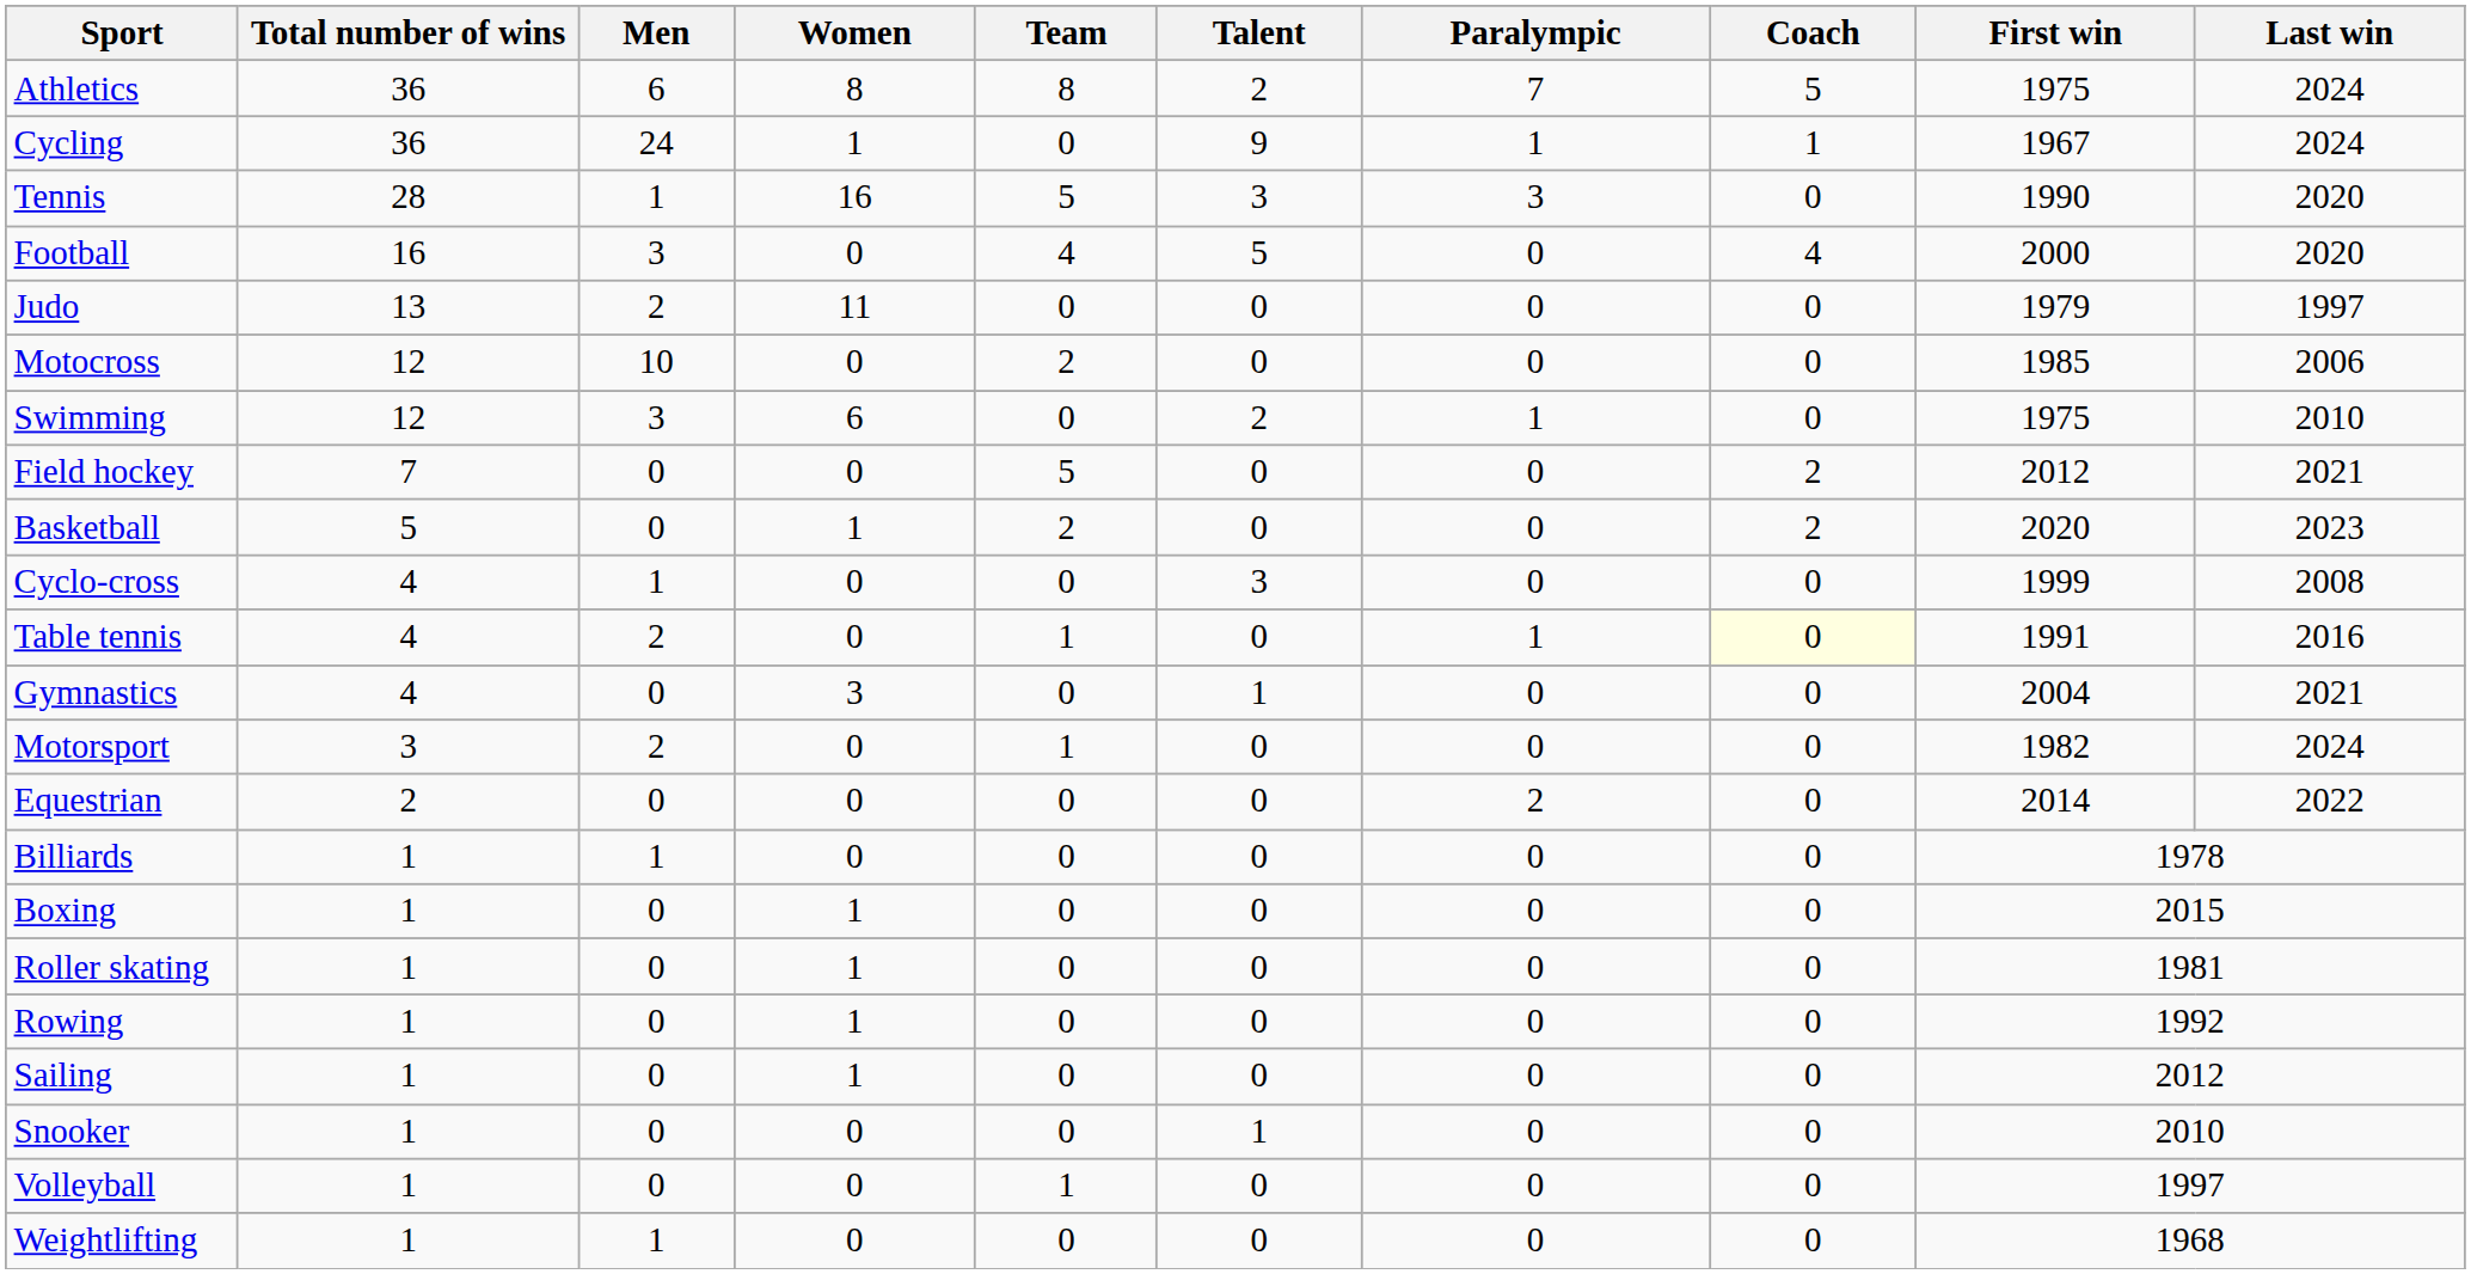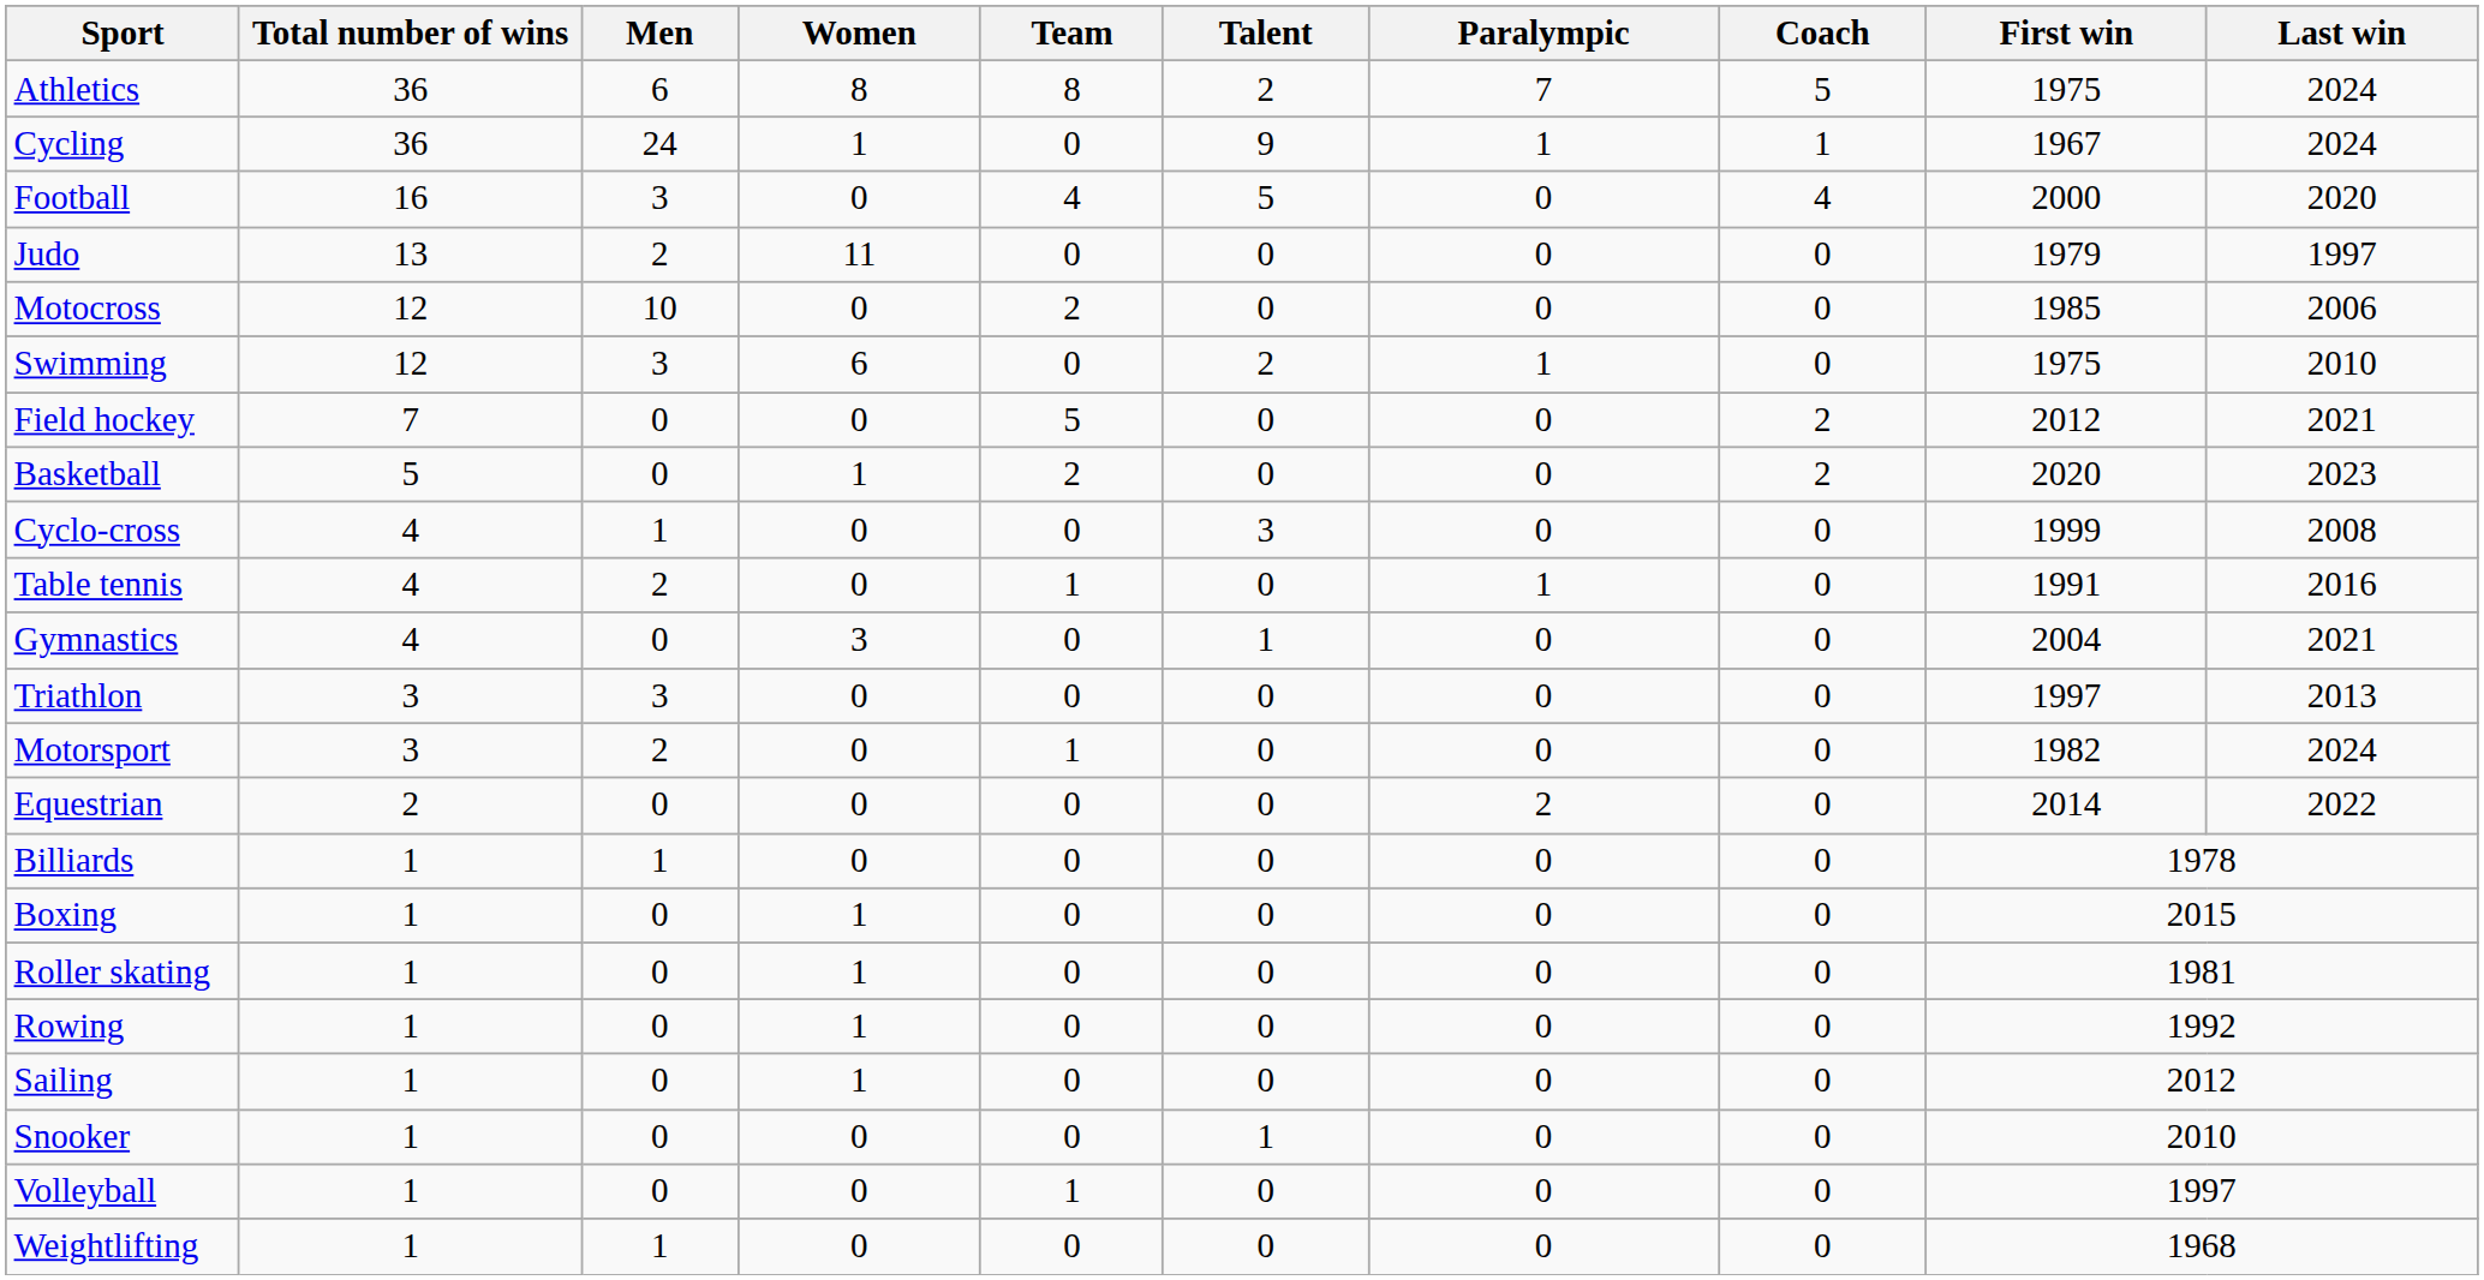 <table class="wikitable sortable"  style="text-align:center; width:90%;">
 <tr>
 <th width=100>Sport</th>
 <th width=150>Total number of wins</th>
 <th>Men</th>
 <th>Women</th>
 <th>Team</th>
 <th>Talent</th>
 <th>Paralympic</th>
 <th>Coach</th>
 <th>First win</th>
 <th>Last win</th>
 </tr>
 <tr>
 <td style="text-align:left;"><a href='#'>Athletics</a></td>
 <td>36</td>
 <td>6</td>
 <td>8</td>
 <td>8</td>
 <td>2</td>
 <td>7</td>
 <td>5</td>
 <td>1975</td>
 <td>2024</td>
 </tr>
 <tr>
 <td style="text-align:left;"><a href='#'>Cycling</a></td>
 <td>36</td>
 <td>24</td>
 <td>1</td>
 <td>0</td>
 <td>9</td>
 <td>1</td>
 <td>1</td>
 <td>1967</td>
 <td>2024</td>
-</tr>
-<tr>
-<td style="text-align:left;"><a href='#'>Tennis</a></td>
-<td>28</td>
-<td>1</td>
-<td>16</td>
-<td>5</td>
-<td>3</td>
-<td>3</td>
-<td>0</td>
-<td>1990</td>
-<td>2020</td>
 </tr>
 <tr>
 <td style="text-align:left;"><a href='#'>Football</a></td>
 <td>16</td>
 <td>3</td>
 <td>0</td>
 <td>4</td>
 <td>5</td>
 <td>0</td>
 <td>4</td>
 <td>2000</td>
 <td>2020</td>
 </tr>
 <tr>
 <td style="text-align:left;"><a href='#'>Judo</a></td>
 <td>13</td>
 <td>2</td>
 <td>11</td>
 <td>0</td>
 <td>0</td>
 <td>0</td>
 <td>0</td>
 <td>1979</td>
 <td>1997</td>
 </tr>
 <tr>
 <td style="text-align:left;"><a href='#'>Motocross</a></td>
 <td>12</td>
 <td>10</td>
 <td>0</td>
 <td>2</td>
 <td>0</td>
 <td>0</td>
 <td>0</td>
 <td>1985</td>
 <td>2006</td>
 </tr>
 <tr>
 <td style="text-align:left;"><a href='#'>Swimming</a></td>
 <td>12</td>
 <td>3</td>
 <td>6</td>
 <td>0</td>
 <td>2</td>
 <td>1</td>
 <td>0</td>
 <td>1975</td>
 <td>2010</td>
 </tr>
 <tr>
 <td style="text-align:left;"><a href='#'>Field hockey</a></td>
 <td>7</td>
 <td>0</td>
 <td>0</td>
 <td>5</td>
 <td>0</td>
 <td>0</td>
 <td>2</td>
 <td>2012</td>
 <td>2021</td>
 </tr>
 <tr>
 <td style="text-align:left;"><a href='#'>Basketball</a></td>
 <td>5</td>
 <td>0</td>
 <td>1</td>
 <td>2</td>
 <td>0</td>
 <td>0</td>
 <td>2</td>
 <td>2020</td>
 <td>2023</td>
 </tr>
 <tr>
 <td style="text-align:left;"><a href='#'>Cyclo-cross</a></td>
 <td>4</td>
 <td>1</td>
 <td>0</td>
 <td>0</td>
 <td>3</td>
 <td>0</td>
 <td>0</td>
 <td>1999</td>
 <td>2008</td>
 </tr>
 <tr>
 <td style="text-align:left;"><a href='#'>Table tennis</a></td>
 <td>4</td>
 <td>2</td>
 <td>0</td>
 <td>1</td>
 <td>0</td>
 <td>1</td>
-<td style="background: lightyellow;">0</td>
+<td>0</td>
 <td>1991</td>
 <td>2016</td>
 </tr>
 <tr>
 <td style="text-align:left;"><a href='#'>Gymnastics</a></td>
 <td>4</td>
 <td>0</td>
 <td>3</td>
 <td>0</td>
 <td>1</td>
 <td>0</td>
 <td>0</td>
 <td>2004</td>
 <td>2021</td>
+</tr>
+<tr>
+<td style="text-align:left;"><a href='#'>Triathlon</a></td>
+<td>3</td>
+<td>3</td>
+<td>0</td>
+<td>0</td>
+<td>0</td>
+<td>0</td>
+<td>0</td>
+<td>1997</td>
+<td>2013</td>
 </tr>
 <tr>
 <td style="text-align:left;"><a href='#'>Motorsport</a></td>
 <td>3</td>
 <td>2</td>
 <td>0</td>
 <td>1</td>
 <td>0</td>
 <td>0</td>
 <td>0</td>
 <td>1982</td>
 <td>2024</td>
 </tr>
 <tr>
 <td style="text-align:left;"><a href='#'>Equestrian</a></td>
 <td>2</td>
 <td>0</td>
 <td>0</td>
 <td>0</td>
 <td>0</td>
 <td>2</td>
 <td>0</td>
 <td>2014</td>
 <td>2022</td>
 </tr>
 <tr>
 <td style="text-align:left;"><a href='#'>Billiards</a></td>
 <td>1</td>
 <td>1</td>
 <td>0</td>
 <td>0</td>
 <td>0</td>
 <td>0</td>
 <td>0</td>
 <td colspan=2>1978</td>
 </tr>
 <tr>
 <td style="text-align:left;"><a href='#'>Boxing</a></td>
 <td>1</td>
 <td>0</td>
 <td>1</td>
 <td>0</td>
 <td>0</td>
 <td>0</td>
 <td>0</td>
 <td colspan=2>2015</td>
 </tr>
 <tr>
 <td style="text-align:left;"><a href='#'>Roller skating</a></td>
 <td>1</td>
 <td>0</td>
 <td>1</td>
 <td>0</td>
 <td>0</td>
 <td>0</td>
 <td>0</td>
 <td colspan=2>1981</td>
 </tr>
 <tr>
 <td style="text-align:left;"><a href='#'>Rowing</a></td>
 <td>1</td>
 <td>0</td>
 <td>1</td>
 <td>0</td>
 <td>0</td>
 <td>0</td>
 <td>0</td>
 <td colspan=2>1992</td>
 </tr>
 <tr>
 <td style="text-align:left;"><a href='#'>Sailing</a></td>
 <td>1</td>
 <td>0</td>
 <td>1</td>
 <td>0</td>
 <td>0</td>
 <td>0</td>
 <td>0</td>
 <td colspan=2>2012</td>
 </tr>
 <tr>
 <td style="text-align:left;"><a href='#'>Snooker</a></td>
 <td>1</td>
 <td>0</td>
 <td>0</td>
 <td>0</td>
 <td>1</td>
 <td>0</td>
 <td>0</td>
 <td colspan=2>2010</td>
 </tr>
 <tr>
 <td style="text-align:left;"><a href='#'>Volleyball</a></td>
 <td>1</td>
 <td>0</td>
 <td>0</td>
 <td>1</td>
 <td>0</td>
 <td>0</td>
 <td>0</td>
 <td colspan=2>1997</td>
 </tr>
 <tr>
 <td style="text-align:left;"><a href='#'>Weightlifting</a></td>
 <td>1</td>
 <td>1</td>
 <td>0</td>
 <td>0</td>
 <td>0</td>
 <td>0</td>
 <td>0</td>
 <td colspan=2>1968</td>
 </tr>
 </table>
